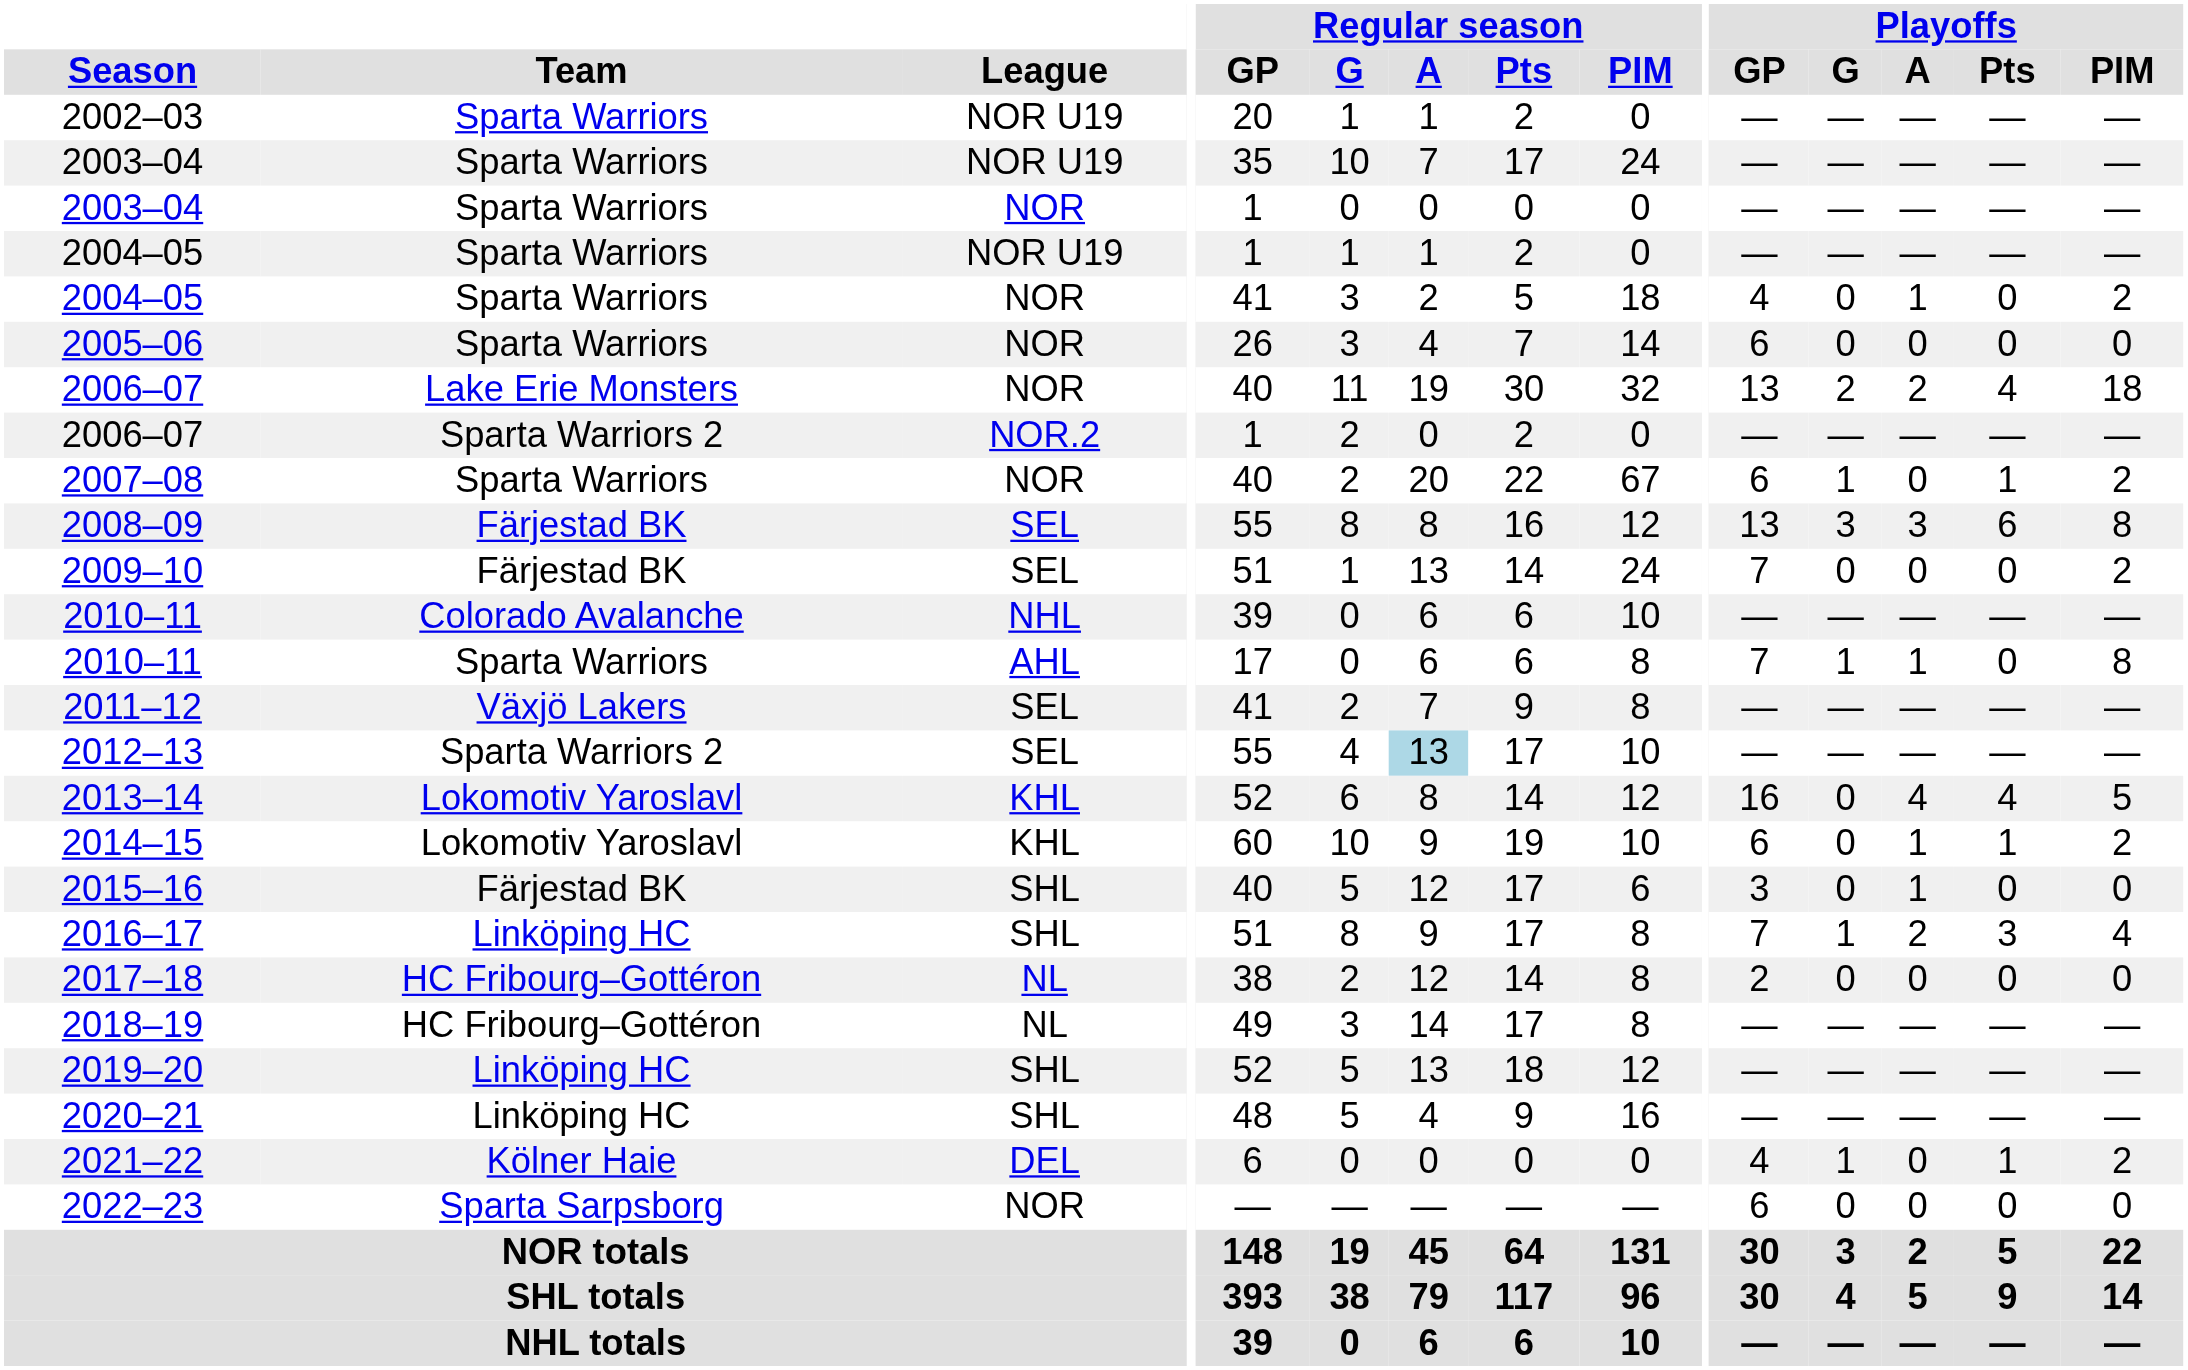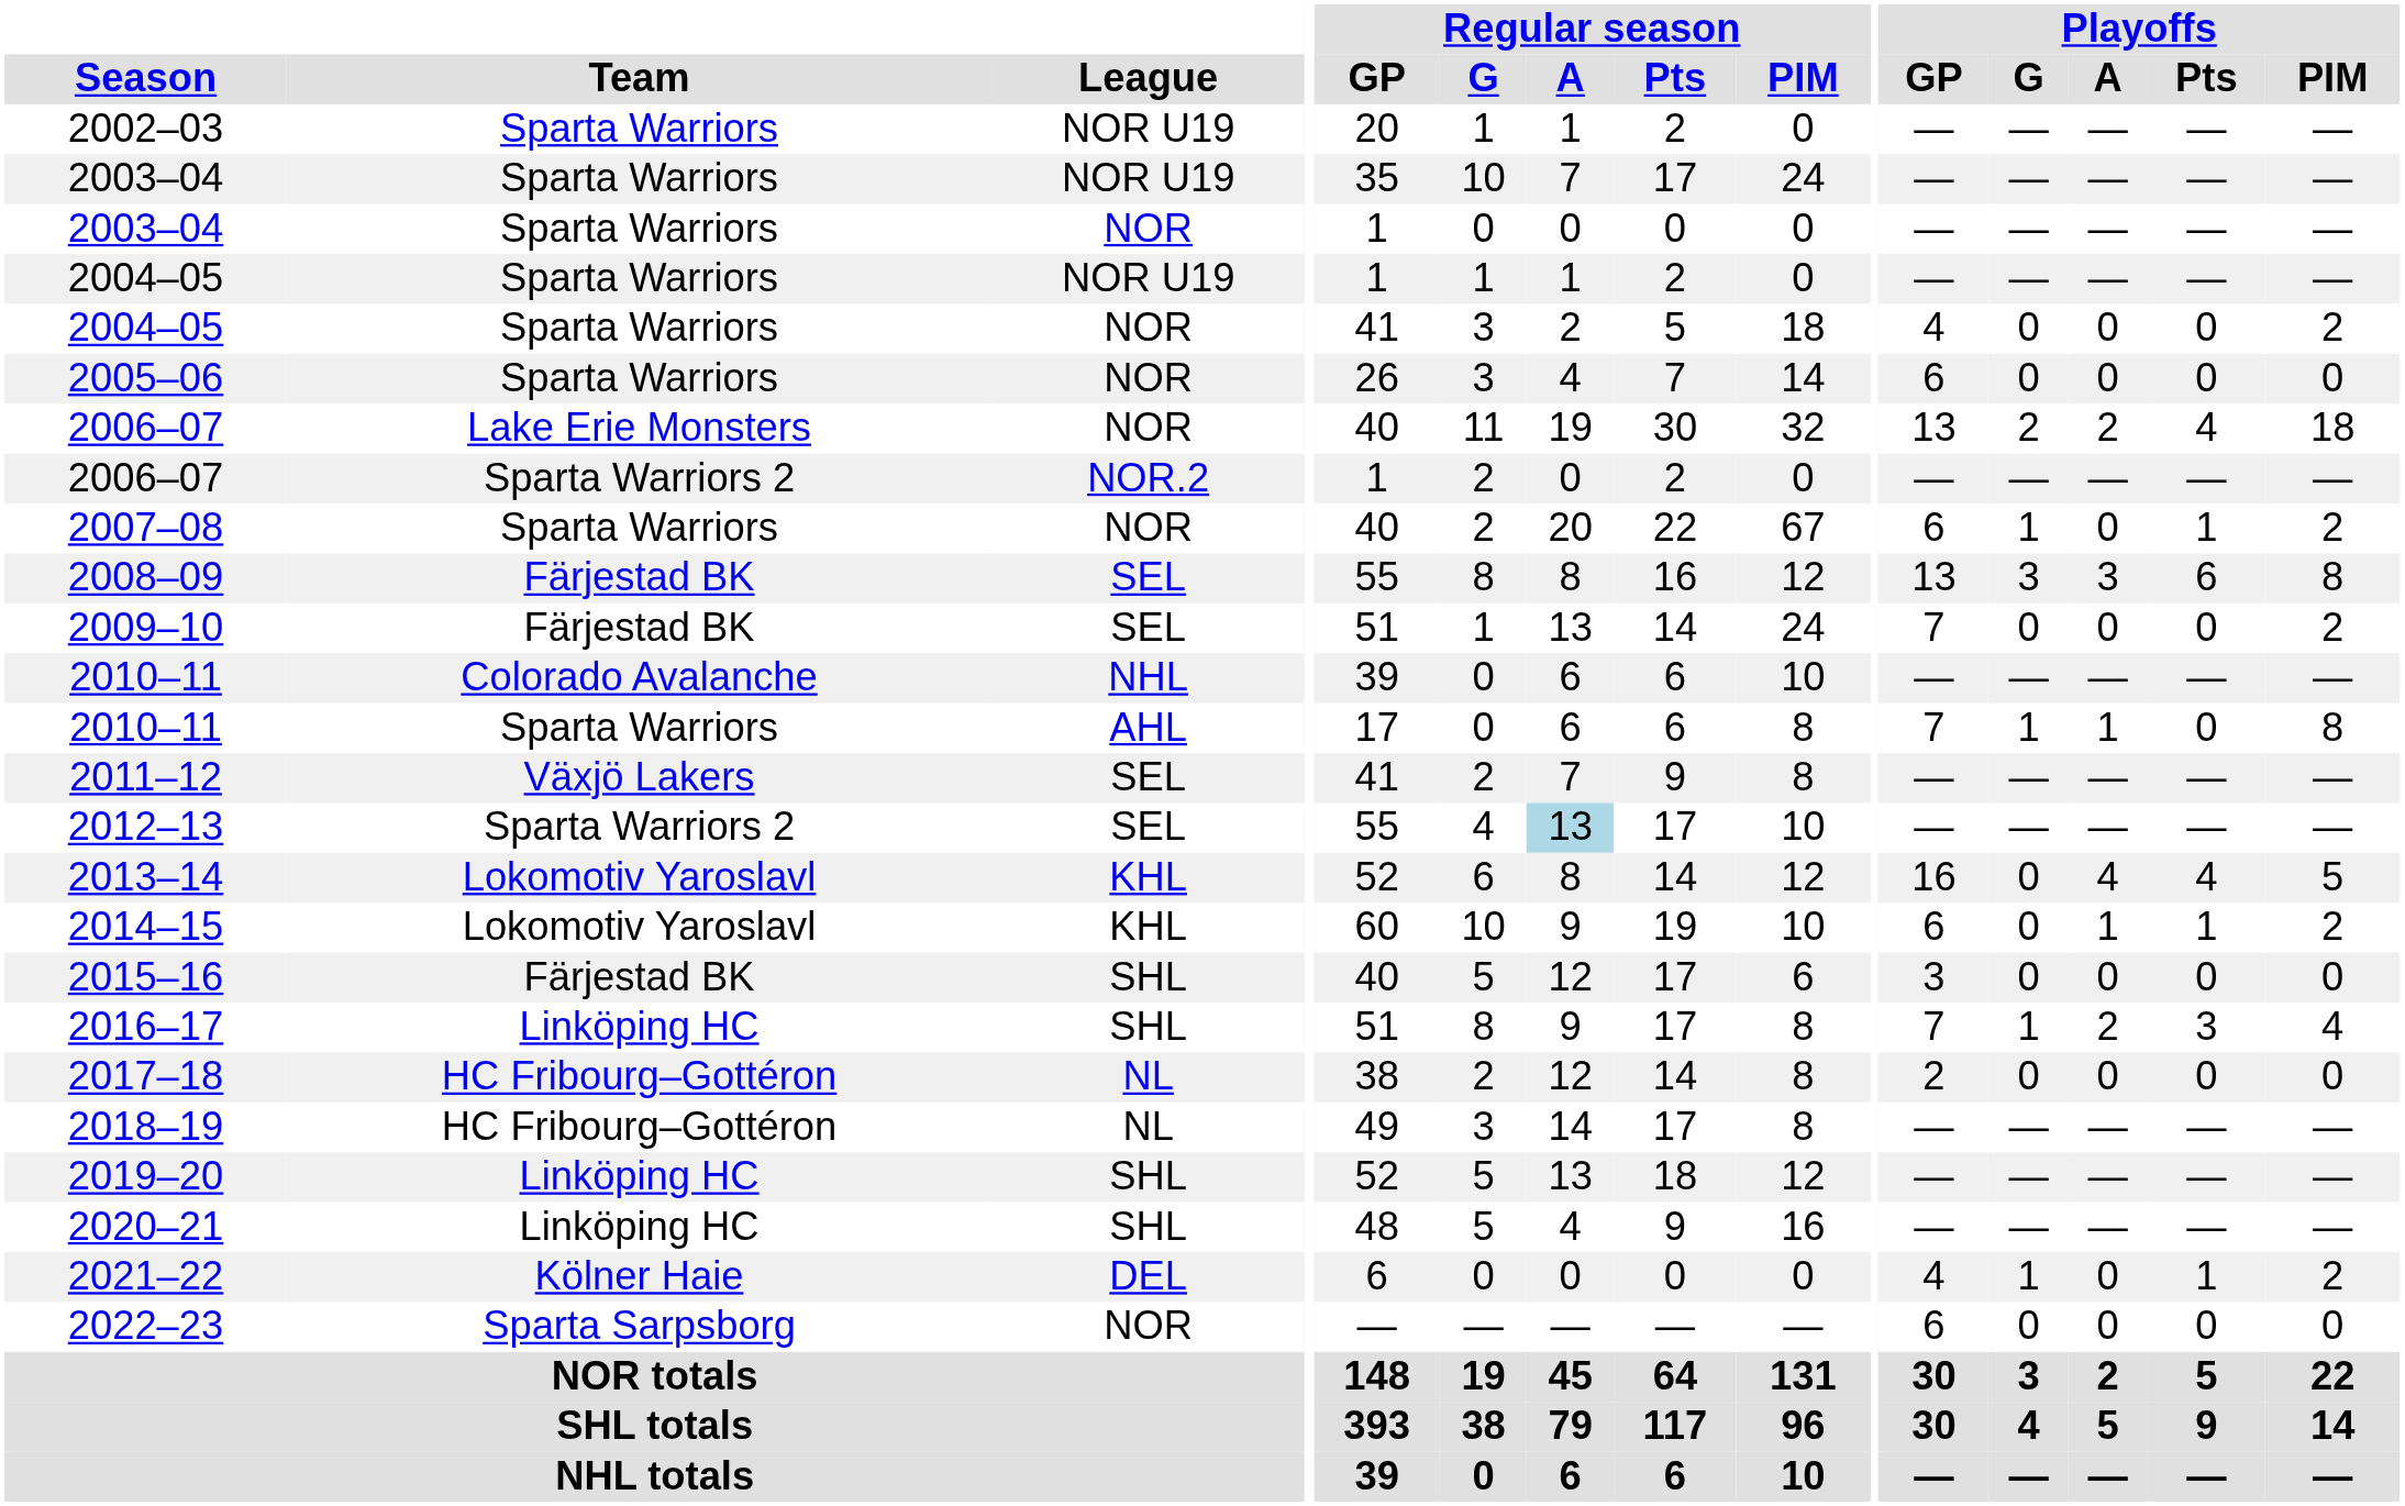 <table border="0" cellpadding="1" cellspacing="0" style="text-align:center; width:60em">
 <tr bgcolor="#e0e0e0">
 <th colspan="3"  bgcolor="#ffffff"></th>
 <th rowspan="99" bgcolor="#ffffff"></th>
 <th colspan="5"><a href='#'>Regular season</a></th>
 <th rowspan="99" bgcolor="#ffffff"></th>
 <th colspan="5"><a href='#'>Playoffs</a></th>
 </tr>
 <tr bgcolor="#e0e0e0">
 <th><a href='#'>Season</a></th>
 <th>Team</th>
 <th>League</th>
 <th>GP</th>
 <th><a href='#'>G</a></th>
 <th><a href='#'>A</a></th>
 <th><a href='#'>Pts</a></th>
 <th><a href='#'>PIM</a></th>
 <th>GP</th>
 <th>G</th>
 <th>A</th>
 <th>Pts</th>
 <th>PIM</th>
 </tr>
 <tr>
 <td>2002–03</td>
 <td><a href='#'>Sparta Warriors</a></td>
 <td>NOR U19</td>
 <td>20</td>
 <td>1</td>
 <td>1</td>
 <td>2</td>
 <td>0</td>
 <td>—</td>
 <td>—</td>
 <td>—</td>
 <td>—</td>
 <td>—</td>
 </tr>
 <tr bgcolor="#f0f0f0">
 <td>2003–04</td>
 <td>Sparta Warriors</td>
 <td>NOR U19</td>
 <td>35</td>
 <td>10</td>
 <td>7</td>
 <td>17</td>
 <td>24</td>
 <td>—</td>
 <td>—</td>
 <td>—</td>
 <td>—</td>
 <td>—</td>
 </tr>
 <tr>
 <td><a href='#'>2003–04</a></td>
 <td>Sparta Warriors</td>
 <td><a href='#'>NOR</a></td>
 <td>1</td>
 <td>0</td>
 <td>0</td>
 <td>0</td>
 <td>0</td>
 <td>—</td>
 <td>—</td>
 <td>—</td>
 <td>—</td>
 <td>—</td>
 </tr>
 <tr bgcolor="#f0f0f0">
 <td>2004–05</td>
 <td>Sparta Warriors</td>
 <td>NOR U19</td>
 <td>1</td>
 <td>1</td>
 <td>1</td>
 <td>2</td>
 <td>0</td>
 <td>—</td>
 <td>—</td>
 <td>—</td>
 <td>—</td>
 <td>—</td>
 </tr>
 <tr>
 <td><a href='#'>2004–05</a></td>
 <td>Sparta Warriors</td>
 <td>NOR</td>
 <td>41</td>
 <td>3</td>
 <td>2</td>
 <td>5</td>
 <td>18</td>
 <td>4</td>
 <td>0</td>
-<td>1</td>
+<td>0</td>
 <td>0</td>
 <td>2</td>
 </tr>
 <tr bgcolor="#f0f0f0">
 <td><a href='#'>2005–06</a></td>
 <td>Sparta Warriors</td>
 <td>NOR</td>
 <td>26</td>
 <td>3</td>
 <td>4</td>
 <td>7</td>
 <td>14</td>
 <td>6</td>
 <td>0</td>
 <td>0</td>
 <td>0</td>
 <td>0</td>
 </tr>
 <tr>
 <td><a href='#'>2006–07</a></td>
 <td><a href='#'>Lake Erie Monsters</a></td>
 <td>NOR</td>
 <td>40</td>
 <td>11</td>
 <td>19</td>
 <td>30</td>
 <td>32</td>
 <td>13</td>
 <td>2</td>
 <td>2</td>
 <td>4</td>
 <td>18</td>
 </tr>
 <tr bgcolor="#f0f0f0">
 <td>2006–07</td>
 <td>Sparta Warriors 2</td>
 <td><a href='#'>NOR.2</a></td>
 <td>1</td>
 <td>2</td>
 <td>0</td>
 <td>2</td>
 <td>0</td>
 <td>—</td>
 <td>—</td>
 <td>—</td>
 <td>—</td>
 <td>—</td>
 </tr>
 <tr>
 <td><a href='#'>2007–08</a></td>
 <td>Sparta Warriors</td>
 <td>NOR</td>
 <td>40</td>
 <td>2</td>
 <td>20</td>
 <td>22</td>
 <td>67</td>
 <td>6</td>
 <td>1</td>
 <td>0</td>
 <td>1</td>
 <td>2</td>
 </tr>
 <tr bgcolor="#f0f0f0">
 <td><a href='#'>2008–09</a></td>
 <td><a href='#'>Färjestad BK</a></td>
 <td><a href='#'>SEL</a></td>
 <td>55</td>
 <td>8</td>
 <td>8</td>
 <td>16</td>
 <td>12</td>
 <td>13</td>
 <td>3</td>
 <td>3</td>
 <td>6</td>
 <td>8</td>
 </tr>
 <tr>
 <td><a href='#'>2009–10</a></td>
 <td>Färjestad BK</td>
 <td>SEL</td>
 <td>51</td>
 <td>1</td>
 <td>13</td>
 <td>14</td>
 <td>24</td>
 <td>7</td>
 <td>0</td>
 <td>0</td>
 <td>0</td>
 <td>2</td>
 </tr>
 <tr bgcolor="#f0f0f0">
 <td><a href='#'>2010–11</a></td>
 <td><a href='#'>Colorado Avalanche</a></td>
 <td><a href='#'>NHL</a></td>
 <td>39</td>
 <td>0</td>
 <td>6</td>
 <td>6</td>
 <td>10</td>
 <td>—</td>
 <td>—</td>
 <td>—</td>
 <td>—</td>
 <td>—</td>
 </tr>
 <tr>
 <td><a href='#'>2010–11</a></td>
 <td>Sparta Warriors</td>
 <td><a href='#'>AHL</a></td>
 <td>17</td>
 <td>0</td>
 <td>6</td>
 <td>6</td>
 <td>8</td>
 <td>7</td>
 <td>1</td>
 <td>1</td>
 <td>0</td>
 <td>8</td>
 </tr>
 <tr bgcolor="#f0f0f0">
 <td><a href='#'>2011–12</a></td>
 <td><a href='#'>Växjö Lakers</a></td>
 <td>SEL</td>
 <td>41</td>
 <td>2</td>
 <td>7</td>
 <td>9</td>
 <td>8</td>
 <td>—</td>
 <td>—</td>
 <td>—</td>
 <td>—</td>
 <td>—</td>
 </tr>
 <tr>
 <td><a href='#'>2012–13</a></td>
 <td>Sparta Warriors 2</td>
 <td>SEL</td>
 <td>55</td>
 <td>4</td>
 <td style="background: lightblue;">13</td>
 <td>17</td>
 <td>10</td>
 <td>—</td>
 <td>—</td>
 <td>—</td>
 <td>—</td>
 <td>—</td>
 </tr>
 <tr bgcolor="#f0f0f0">
 <td><a href='#'>2013–14</a></td>
 <td><a href='#'>Lokomotiv Yaroslavl</a></td>
 <td><a href='#'>KHL</a></td>
 <td>52</td>
 <td>6</td>
 <td>8</td>
 <td>14</td>
 <td>12</td>
 <td>16</td>
 <td>0</td>
 <td>4</td>
 <td>4</td>
 <td>5</td>
 </tr>
 <tr>
 <td><a href='#'>2014–15</a></td>
 <td>Lokomotiv Yaroslavl</td>
 <td>KHL</td>
 <td>60</td>
 <td>10</td>
 <td>9</td>
 <td>19</td>
 <td>10</td>
 <td>6</td>
 <td>0</td>
 <td>1</td>
 <td>1</td>
 <td>2</td>
 </tr>
 <tr bgcolor="#f0f0f0">
 <td><a href='#'>2015–16</a></td>
 <td>Färjestad BK</td>
 <td>SHL</td>
 <td>40</td>
 <td>5</td>
 <td>12</td>
 <td>17</td>
 <td>6</td>
 <td>3</td>
 <td>0</td>
-<td>1</td>
+<td>0</td>
 <td>0</td>
 <td>0</td>
 </tr>
 <tr>
 <td><a href='#'>2016–17</a></td>
 <td><a href='#'>Linköping HC</a></td>
 <td>SHL</td>
 <td>51</td>
 <td>8</td>
 <td>9</td>
 <td>17</td>
 <td>8</td>
 <td>7</td>
 <td>1</td>
 <td>2</td>
 <td>3</td>
 <td>4</td>
 </tr>
 <tr bgcolor="#f0f0f0">
 <td><a href='#'>2017–18</a></td>
 <td><a href='#'>HC Fribourg–Gottéron</a></td>
 <td><a href='#'>NL</a></td>
 <td>38</td>
 <td>2</td>
 <td>12</td>
 <td>14</td>
 <td>8</td>
 <td>2</td>
 <td>0</td>
 <td>0</td>
 <td>0</td>
 <td>0</td>
 </tr>
 <tr>
 <td><a href='#'>2018–19</a></td>
 <td>HC Fribourg–Gottéron</td>
 <td>NL</td>
 <td>49</td>
 <td>3</td>
 <td>14</td>
 <td>17</td>
 <td>8</td>
 <td>—</td>
 <td>—</td>
 <td>—</td>
 <td>—</td>
 <td>—</td>
 </tr>
 <tr bgcolor="#f0f0f0">
 <td><a href='#'>2019–20</a></td>
 <td><a href='#'>Linköping HC</a></td>
 <td>SHL</td>
 <td>52</td>
 <td>5</td>
 <td>13</td>
 <td>18</td>
 <td>12</td>
 <td>—</td>
 <td>—</td>
 <td>—</td>
 <td>—</td>
 <td>—</td>
 </tr>
 <tr>
 <td><a href='#'>2020–21</a></td>
 <td>Linköping HC</td>
 <td>SHL</td>
 <td>48</td>
 <td>5</td>
 <td>4</td>
 <td>9</td>
 <td>16</td>
 <td>—</td>
 <td>—</td>
 <td>—</td>
 <td>—</td>
 <td>—</td>
 </tr>
 <tr bgcolor="#f0f0f0">
 <td><a href='#'>2021–22</a></td>
 <td><a href='#'>Kölner Haie</a></td>
 <td><a href='#'>DEL</a></td>
 <td>6</td>
 <td>0</td>
 <td>0</td>
 <td>0</td>
 <td>0</td>
 <td>4</td>
 <td>1</td>
 <td>0</td>
 <td>1</td>
 <td>2</td>
 </tr>
 <tr>
 <td><a href='#'>2022–23</a></td>
 <td><a href='#'>Sparta Sarpsborg</a></td>
 <td>NOR</td>
 <td>—</td>
 <td>—</td>
 <td>—</td>
 <td>—</td>
 <td>—</td>
 <td>6</td>
 <td>0</td>
 <td>0</td>
 <td>0</td>
 <td>0</td>
 </tr>
 <tr bgcolor="#e0e0e0">
 <th colspan="3">NOR totals</th>
 <th>148</th>
 <th>19</th>
 <th>45</th>
 <th>64</th>
 <th>131</th>
 <th>30</th>
 <th>3</th>
 <th>2</th>
 <th>5</th>
 <th>22</th>
 </tr>
 <tr bgcolor="#e0e0e0">
 <th colspan="3">SHL totals</th>
 <th>393</th>
 <th>38</th>
 <th>79</th>
 <th>117</th>
 <th>96</th>
 <th>30</th>
 <th>4</th>
 <th>5</th>
 <th>9</th>
 <th>14</th>
 </tr>
 <tr bgcolor="#e0e0e0">
 <th colspan="3">NHL totals</th>
 <th>39</th>
 <th>0</th>
 <th>6</th>
 <th>6</th>
 <th>10</th>
 <th>—</th>
 <th>—</th>
 <th>—</th>
 <th>—</th>
 <th>—</th>
 </tr>
 </table>
